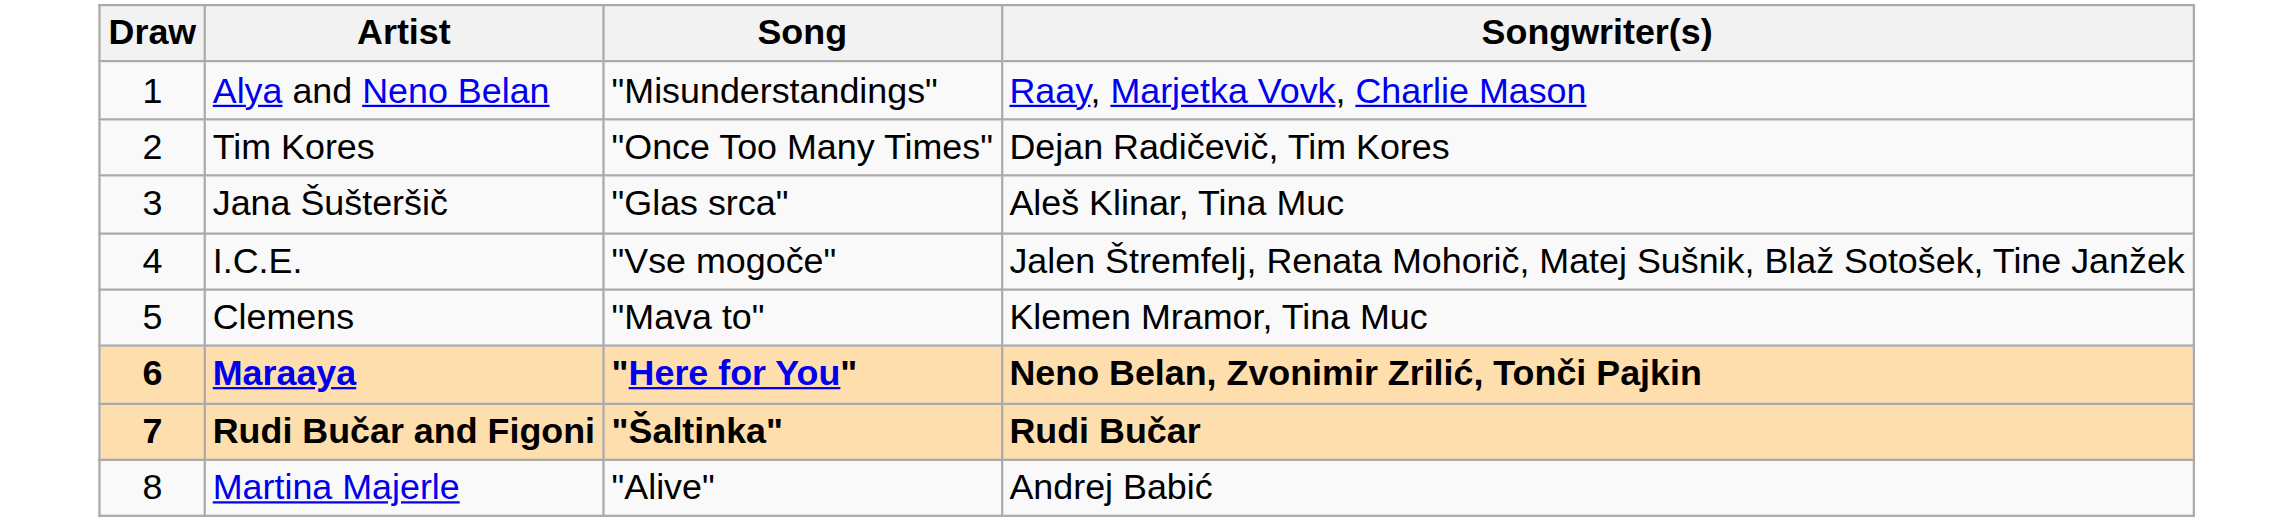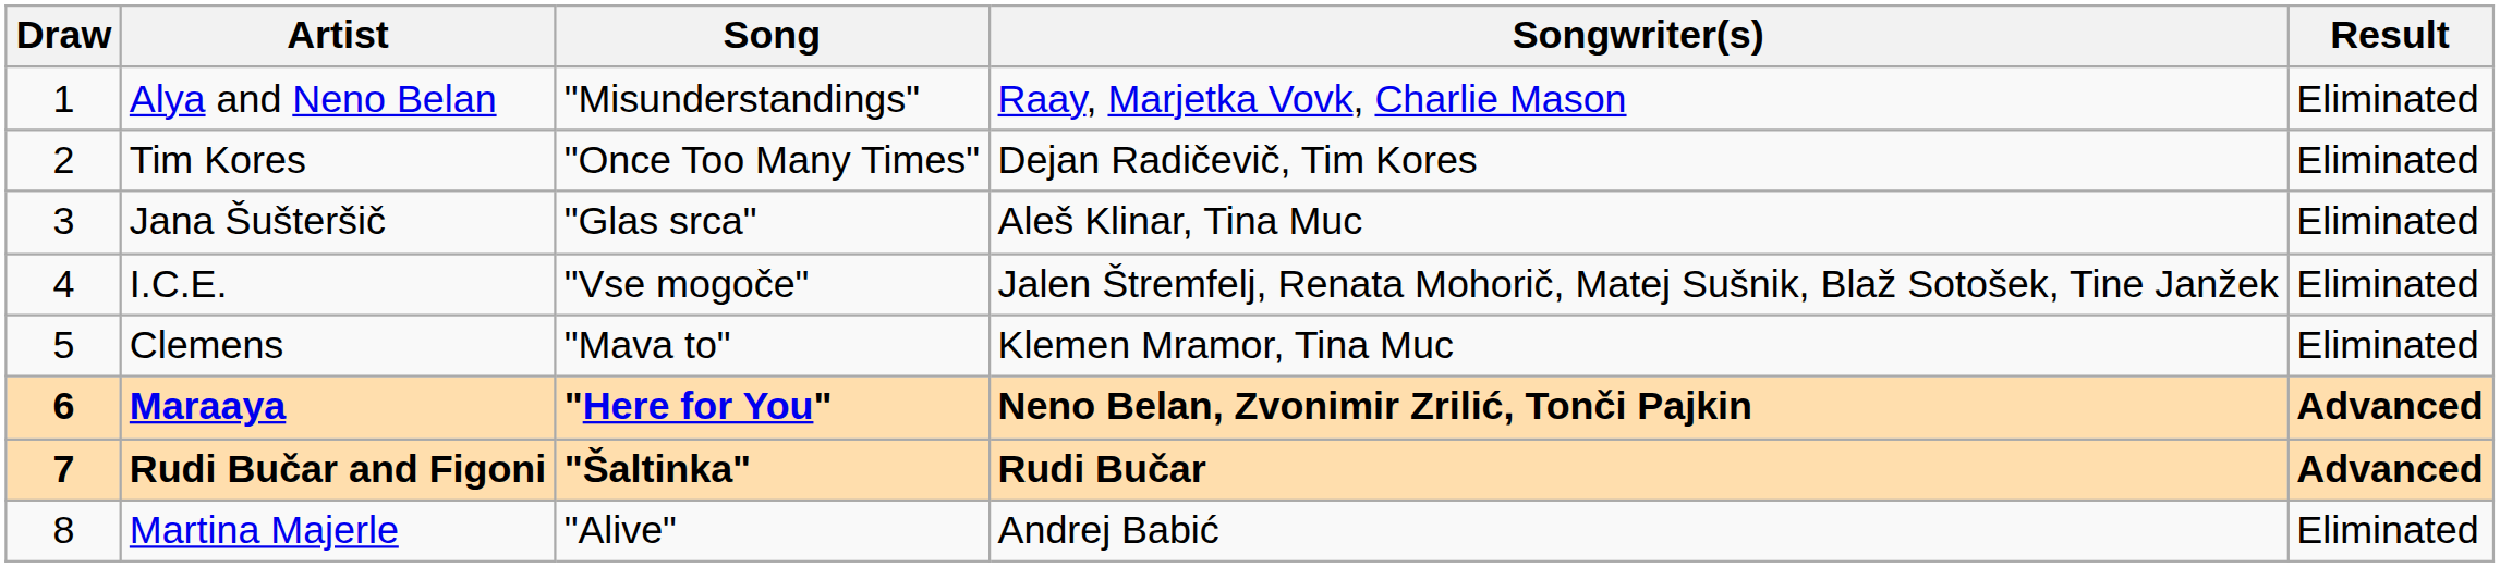 <table class="sortable wikitable" style="margin: 1em auto 1em auto; text-align:center">
 <tr>
 <th>Draw</th>
 <th>Artist</th>
 <th>Song</th>
 <th>Songwriter(s)</th>
+<th>Result</th>
 </tr>
 <tr>
 <td>1</td>
 <td align="left"><a href='#'>Alya</a> and <a href='#'>Neno Belan</a></td>
 <td align="left">"Misunderstandings"</td>
 <td align="left"><a href='#'>Raay</a>, <a href='#'>Marjetka Vovk</a>, <a href='#'>Charlie Mason</a></td>
+<td align="left">Eliminated</td>
 </tr>
 <tr>
 <td>2</td>
 <td align="left">Tim Kores</td>
 <td align="left">"Once Too Many Times"</td>
 <td align="left">Dejan Radičevič, Tim Kores</td>
+<td align="left">Eliminated</td>
 </tr>
 <tr>
 <td>3</td>
 <td align="left">Jana Šušteršič</td>
 <td align="left">"Glas srca"</td>
 <td align="left">Aleš Klinar, Tina Muc</td>
+<td align="left">Eliminated</td>
 </tr>
 <tr>
 <td>4</td>
 <td align="left">I.C.E.</td>
 <td align="left">"Vse mogoče"</td>
 <td align="left">Jalen Štremfelj, Renata Mohorič, Matej Sušnik, Blaž Sotošek, Tine Janžek</td>
+<td align="left">Eliminated</td>
 </tr>
 <tr>
 <td>5</td>
 <td align="left">Clemens</td>
 <td align="left">"Mava to"</td>
 <td align="left">Klemen Mramor, Tina Muc</td>
+<td align="left">Eliminated</td>
 </tr>
 <tr style="font-weight: bold; background: navajowhite;">
 <td>6</td>
 <td align="left"><a href='#'>Maraaya</a></td>
 <td align="left">"<a href='#'>Here for You</a>"</td>
 <td align="left">Neno Belan, Zvonimir Zrilić, Tonči Pajkin</td>
+<td align="left">Advanced</td>
 </tr>
 <tr style="font-weight: bold; background: navajowhite;">
 <td>7</td>
 <td align="left">Rudi Bučar and Figoni</td>
 <td align="left">"Šaltinka"</td>
 <td align="left">Rudi Bučar</td>
+<td align="left">Advanced</td>
 </tr>
 <tr>
 <td>8</td>
 <td align="left"><a href='#'>Martina Majerle</a></td>
 <td align="left">"Alive"</td>
 <td align="left">Andrej Babić</td>
+<td align="left">Eliminated</td>
 </tr>
 </table>
